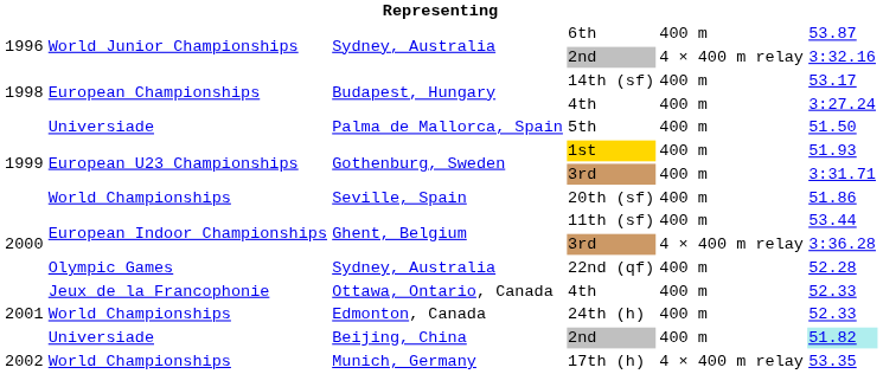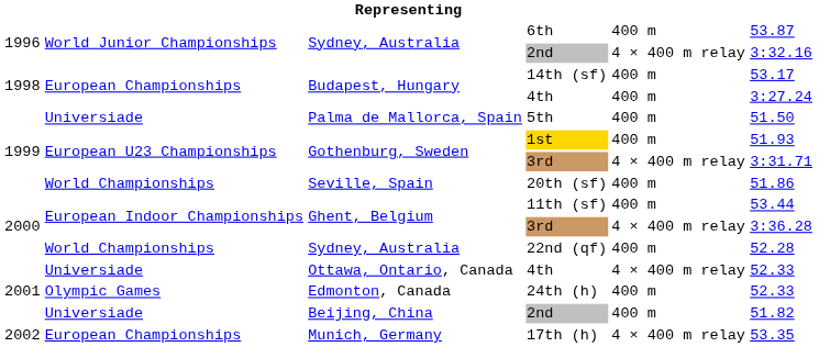 <table>
 <tr>
 <th colspan="6">Representing </th>
 </tr>
 <tr>
 <td rowspan=2>1996</td>
 <td rowspan=2><a href='#'>World Junior Championships</a></td>
 <td rowspan=2><a href='#'>Sydney, Australia</a></td>
 <td>6th</td>
 <td>400 m</td>
 <td><a href='#'>53.87</a></td>
 </tr>
 <tr>
 <td bgcolor=silver>2nd</td>
 <td>4 × 400 m relay</td>
 <td><a href='#'>3:32.16</a></td>
 </tr>
 <tr>
 <td rowspan=2>1998</td>
 <td rowspan=2><a href='#'>European Championships</a></td>
 <td rowspan=2><a href='#'>Budapest, Hungary</a></td>
 <td>14th (sf)</td>
 <td>400 m</td>
 <td><a href='#'>53.17</a></td>
 </tr>
 <tr>
 <td>4th</td>
 <td>400 m</td>
 <td><a href='#'>3:27.24</a></td>
 </tr>
 <tr>
 <td rowspan=4>1999</td>
 <td><a href='#'>Universiade</a></td>
 <td><a href='#'>Palma de Mallorca, Spain</a></td>
 <td>5th</td>
 <td>400 m</td>
 <td><a href='#'>51.50</a></td>
 </tr>
 <tr>
 <td rowspan=2><a href='#'>European U23 Championships</a></td>
 <td rowspan=2><a href='#'>Gothenburg, Sweden</a></td>
 <td bgcolor=gold>1st</td>
 <td>400 m</td>
 <td><a href='#'>51.93</a></td>
 </tr>
 <tr>
 <td bgcolor=cc9966>3rd</td>
-<td>400 m</td>
+<td>4 × 400 m relay</td>
 <td><a href='#'>3:31.71</a></td>
 </tr>
 <tr>
 <td><a href='#'>World Championships</a></td>
 <td><a href='#'>Seville, Spain</a></td>
 <td>20th (sf)</td>
 <td>400 m</td>
 <td><a href='#'>51.86</a></td>
 </tr>
 <tr>
 <td rowspan=3>2000</td>
 <td rowspan=2><a href='#'>European Indoor Championships</a></td>
 <td rowspan=2><a href='#'>Ghent, Belgium</a></td>
 <td>11th (sf)</td>
 <td>400 m</td>
 <td><a href='#'>53.44</a></td>
 </tr>
 <tr>
 <td bgcolor=cc9966>3rd</td>
 <td>4 × 400 m relay</td>
 <td><a href='#'>3:36.28</a></td>
 </tr>
 <tr>
-<td><a href='#'>Olympic Games</a></td>
+<td><a href='#'>World Championships</a></td>
 <td><a href='#'>Sydney, Australia</a></td>
 <td>22nd (qf)</td>
 <td>400 m</td>
 <td><a href='#'>52.28</a></td>
 </tr>
 <tr>
 <td rowspan=3>2001</td>
-<td><a href='#'>Jeux de la Francophonie</a></td>
+<td><a href='#'>Universiade</a></td>
 <td><a href='#'>Ottawa, Ontario</a>, Canada</td>
 <td>4th</td>
-<td>400 m</td>
+<td>4 × 400 m relay</td>
 <td><a href='#'>52.33</a></td>
 </tr>
 <tr>
-<td><a href='#'>World Championships</a></td>
+<td><a href='#'>Olympic Games</a></td>
 <td><a href='#'>Edmonton</a>, Canada</td>
 <td>24th (h)</td>
 <td>400 m</td>
 <td><a href='#'>52.33</a></td>
 </tr>
 <tr>
 <td><a href='#'>Universiade</a></td>
 <td><a href='#'>Beijing, China</a></td>
 <td bgcolor=silver>2nd</td>
 <td>400 m</td>
-<td style="background: paleturquoise;"><a href='#'>51.82</a></td>
+<td><a href='#'>51.82</a></td>
 </tr>
 <tr>
 <td>2002</td>
-<td><a href='#'>World Championships</a></td>
+<td><a href='#'>European Championships</a></td>
 <td><a href='#'>Munich, Germany</a></td>
 <td>17th (h)</td>
 <td>4 × 400 m relay</td>
 <td><a href='#'>53.35</a></td>
 </tr>
 </table>
